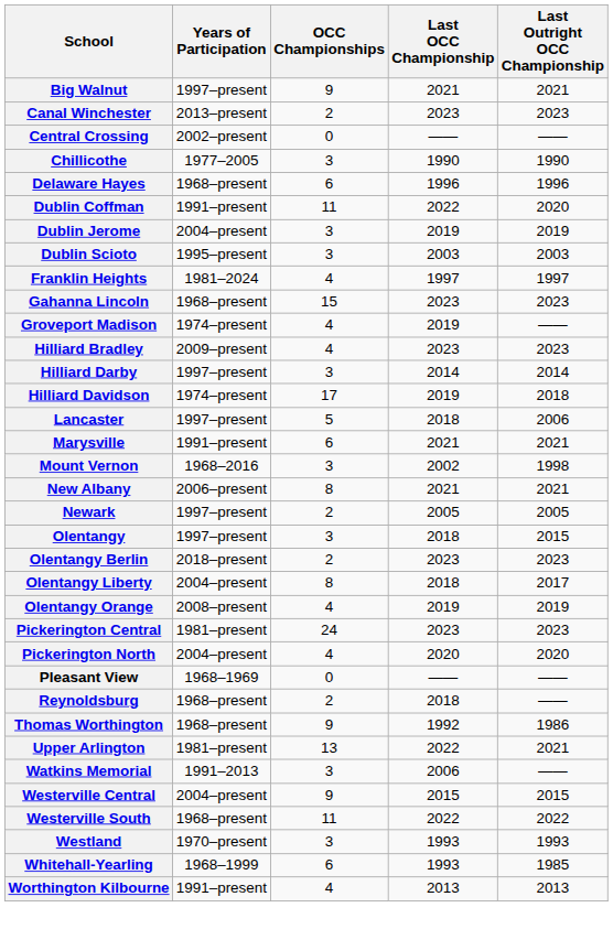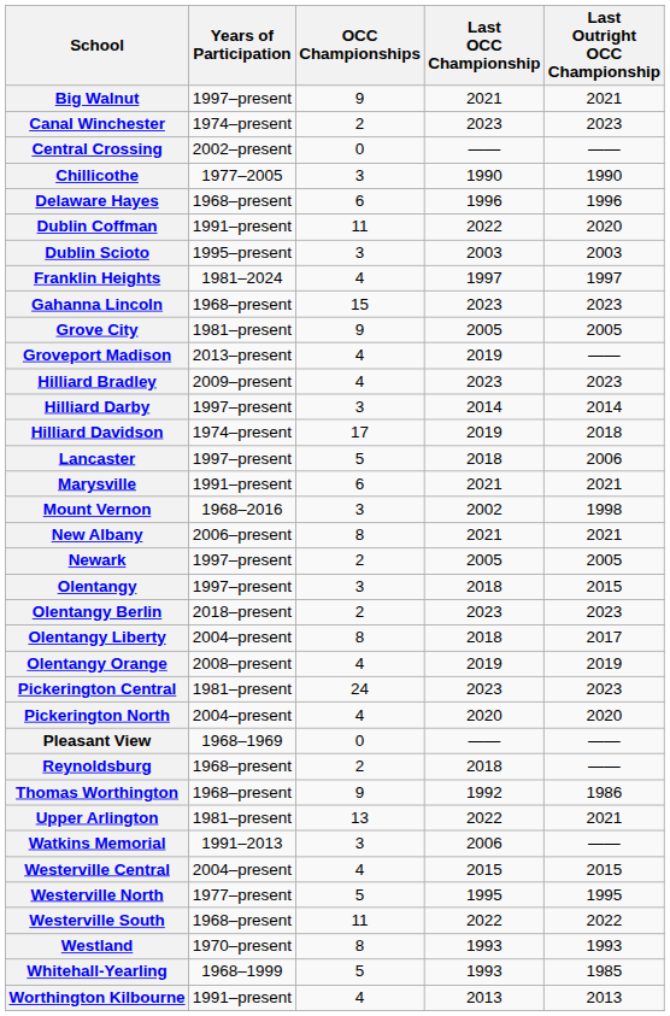 <table class="wikitable sortable" style="text-align: center;">
 <tr>
 <th>School</th>
 <th>Years of<br>Participation</th>
 <th>OCC<br>Championships</th>
 <th>Last<br>OCC<br>Championship</th>
 <th>Last<br>Outright<br>OCC<br>Championship</th>
 </tr>
 <tr>
 <th><a href='#'>Big Walnut</a></th>
 <td>1997–present</td>
 <td>9</td>
 <td>2021</td>
 <td>2021</td>
 </tr>
 <tr>
 <th><a href='#'>Canal Winchester</a></th>
-<td>2013–present</td>
+<td>1974–present</td>
 <td>2</td>
 <td>2023</td>
 <td>2023</td>
 </tr>
 <tr>
 <th><a href='#'>Central Crossing</a></th>
 <td>2002–present</td>
 <td>0</td>
 <td>——</td>
 <td>——</td>
 </tr>
 <tr>
 <th><a href='#'>Chillicothe</a></th>
 <td>1977–2005</td>
 <td>3</td>
 <td>1990</td>
 <td>1990</td>
 </tr>
 <tr>
 <th><a href='#'>Delaware Hayes</a></th>
 <td>1968–present</td>
 <td>6</td>
 <td>1996</td>
 <td>1996</td>
 </tr>
 <tr>
 <th><a href='#'>Dublin Coffman</a></th>
 <td>1991–present</td>
 <td>11</td>
 <td>2022</td>
 <td>2020</td>
 </tr>
 <tr>
-<th><a href='#'>Dublin Jerome</a></th>
-<td>2004–present</td>
-<td>3</td>
-<td>2019</td>
-<td>2019</td>
-</tr>
-<tr>
 <th><a href='#'>Dublin Scioto</a></th>
 <td>1995–present</td>
 <td>3</td>
 <td>2003</td>
 <td>2003</td>
 </tr>
 <tr>
 <th><a href='#'>Franklin Heights</a></th>
 <td>1981–2024</td>
 <td>4</td>
 <td>1997</td>
 <td>1997</td>
 </tr>
 <tr>
 <th><a href='#'>Gahanna Lincoln</a></th>
 <td>1968–present</td>
 <td>15</td>
 <td>2023</td>
 <td>2023</td>
 </tr>
 <tr>
+<th><a href='#'>Grove City</a></th>
+<td>1981–present</td>
+<td>9</td>
+<td>2005</td>
+<td>2005</td>
+</tr>
+<tr>
 <th><a href='#'>Groveport Madison</a></th>
-<td>1974–present</td>
+<td>2013–present</td>
 <td>4</td>
 <td>2019</td>
 <td>——</td>
 </tr>
 <tr>
 <th><a href='#'>Hilliard Bradley</a></th>
 <td>2009–present</td>
 <td>4</td>
 <td>2023</td>
 <td>2023</td>
 </tr>
 <tr>
 <th><a href='#'>Hilliard Darby</a></th>
 <td>1997–present</td>
 <td>3</td>
 <td>2014</td>
 <td>2014</td>
 </tr>
 <tr>
 <th><a href='#'>Hilliard Davidson</a></th>
 <td>1974–present</td>
 <td>17</td>
 <td>2019</td>
 <td>2018</td>
 </tr>
 <tr>
 <th><a href='#'>Lancaster</a></th>
 <td>1997–present</td>
 <td>5</td>
 <td>2018</td>
 <td>2006</td>
 </tr>
 <tr>
 <th><a href='#'>Marysville</a></th>
 <td>1991–present</td>
 <td>6</td>
 <td>2021</td>
 <td>2021</td>
 </tr>
 <tr>
 <th><a href='#'>Mount Vernon</a></th>
 <td>1968–2016</td>
 <td>3</td>
 <td>2002</td>
 <td>1998</td>
 </tr>
 <tr>
 <th><a href='#'>New Albany</a></th>
 <td>2006–present</td>
 <td>8</td>
 <td>2021</td>
 <td>2021</td>
 </tr>
 <tr>
 <th><a href='#'>Newark</a></th>
 <td>1997–present</td>
 <td>2</td>
 <td>2005</td>
 <td>2005</td>
 </tr>
 <tr>
 <th><a href='#'>Olentangy</a></th>
 <td>1997–present</td>
 <td>3</td>
 <td>2018</td>
 <td>2015</td>
 </tr>
 <tr>
 <th><a href='#'>Olentangy Berlin</a></th>
 <td>2018–present</td>
 <td>2</td>
 <td>2023</td>
 <td>2023</td>
 </tr>
 <tr>
 <th><a href='#'>Olentangy Liberty</a></th>
 <td>2004–present</td>
 <td>8</td>
 <td>2018</td>
 <td>2017</td>
 </tr>
 <tr>
 <th><a href='#'>Olentangy Orange</a></th>
 <td>2008–present</td>
 <td>4</td>
 <td>2019</td>
 <td>2019</td>
 </tr>
 <tr>
 <th><a href='#'>Pickerington Central</a></th>
 <td>1981–present</td>
 <td>24</td>
 <td>2023</td>
 <td>2023</td>
 </tr>
 <tr>
 <th><a href='#'>Pickerington North</a></th>
 <td>2004–present</td>
 <td>4</td>
 <td>2020</td>
 <td>2020</td>
 </tr>
 <tr>
 <th>Pleasant View</th>
 <td>1968–1969</td>
 <td>0</td>
 <td>——</td>
 <td>——</td>
 </tr>
 <tr>
 <th><a href='#'>Reynoldsburg</a></th>
 <td>1968–present</td>
 <td>2</td>
 <td>2018</td>
 <td>——</td>
 </tr>
 <tr>
 <th><a href='#'>Thomas Worthington</a></th>
 <td>1968–present</td>
 <td>9</td>
 <td>1992</td>
 <td>1986</td>
 </tr>
 <tr>
 <th><a href='#'>Upper Arlington</a></th>
 <td>1981–present</td>
 <td>13</td>
 <td>2022</td>
 <td>2021</td>
 </tr>
 <tr>
 <th><a href='#'>Watkins Memorial</a></th>
 <td>1991–2013</td>
 <td>3</td>
 <td>2006</td>
 <td>——</td>
 </tr>
 <tr>
 <th><a href='#'>Westerville Central</a></th>
 <td>2004–present</td>
-<td>9</td>
+<td>4</td>
 <td>2015</td>
 <td>2015</td>
+</tr>
+<tr>
+<th><a href='#'>Westerville North</a></th>
+<td>1977–present</td>
+<td>5</td>
+<td>1995</td>
+<td>1995</td>
 </tr>
 <tr>
 <th><a href='#'>Westerville South</a></th>
 <td>1968–present</td>
 <td>11</td>
 <td>2022</td>
 <td>2022</td>
 </tr>
 <tr>
 <th><a href='#'>Westland</a></th>
 <td>1970–present</td>
-<td>3</td>
+<td>8</td>
 <td>1993</td>
 <td>1993</td>
 </tr>
 <tr>
 <th><a href='#'>Whitehall-Yearling</a></th>
 <td>1968–1999</td>
-<td>6</td>
+<td>5</td>
 <td>1993</td>
 <td>1985</td>
 </tr>
 <tr>
 <th><a href='#'>Worthington Kilbourne</a></th>
 <td>1991–present</td>
 <td>4</td>
 <td>2013</td>
 <td>2013</td>
 </tr>
 </table>
